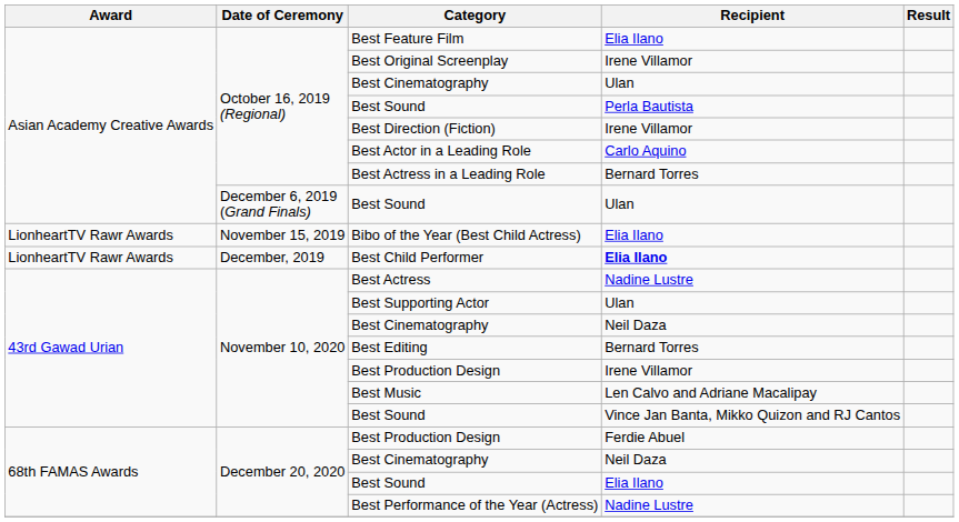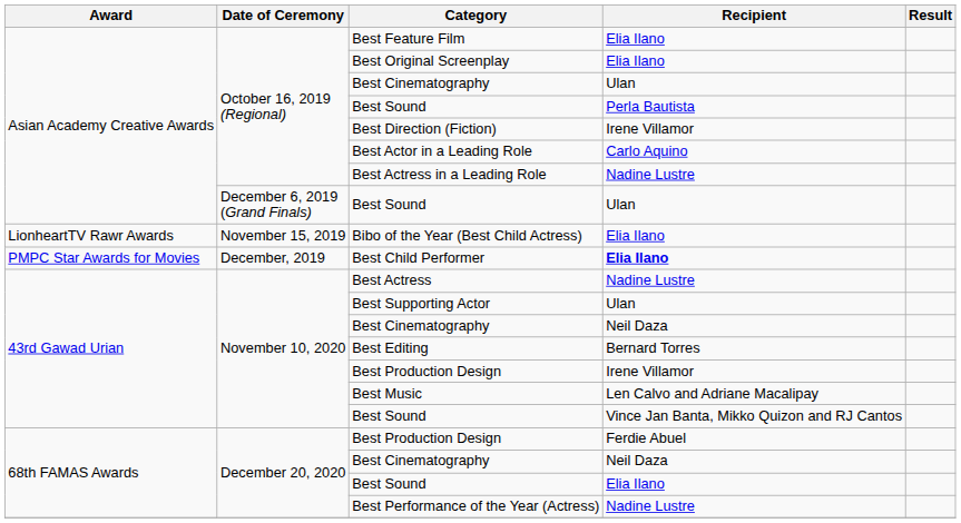 <table class="wikitable">
 <tr>
 <th>Award</th>
 <th>Date of Ceremony</th>
 <th>Category</th>
 <th>Recipient</th>
 <th>Result</th>
 </tr>
 <tr>
 <td rowspan="8">Asian Academy Creative Awards</td>
 <td rowspan="7">October 16, 2019<br><em>(Regional)</em></td>
 <td>Best Feature Film</td>
 <td><a href='#'>Elia Ilano</a></td>
 <td></td>
 </tr>
 <tr>
 <td>Best Original Screenplay</td>
-<td>Irene Villamor</td>
+<td><a href='#'>Elia Ilano</a></td>
 <td></td>
 </tr>
 <tr>
 <td>Best Cinematography</td>
 <td>Ulan</td>
 <td></td>
 </tr>
 <tr>
 <td>Best Sound</td>
 <td><a href='#'>Perla Bautista</a></td>
 <td></td>
 </tr>
 <tr>
 <td>Best Direction (Fiction)</td>
 <td>Irene Villamor</td>
 <td></td>
 </tr>
 <tr>
 <td>Best Actor in a Leading Role</td>
 <td><a href='#'>Carlo Aquino</a></td>
 <td></td>
 </tr>
 <tr>
 <td>Best Actress in a Leading Role</td>
-<td>Bernard Torres</td>
+<td><a href='#'>Nadine Lustre</a></td>
 <td></td>
 </tr>
 <tr>
 <td>December 6, 2019<br>(<em>Grand Finals)</em></td>
 <td>Best Sound</td>
 <td>Ulan</td>
 <td></td>
 </tr>
 <tr>
 <td>LionheartTV Rawr Awards</td>
 <td>November 15, 2019</td>
 <td>Bibo of the Year (Best Child Actress)</td>
 <td><a href='#'>Elia Ilano</a></td>
 <td></td>
 </tr>
 <tr>
-<td>LionheartTV Rawr Awards</td>
+<td><a href='#'>PMPC Star Awards for Movies</a></td>
 <td>December, 2019</td>
 <td>Best Child Performer</td>
 <td><strong><a href='#'>Elia Ilano</a></strong></td>
 <td></td>
 </tr>
 <tr>
 <td rowspan="7"><a href='#'>43rd Gawad Urian</a></td>
 <td rowspan="7">November 10, 2020</td>
 <td>Best Actress</td>
 <td><a href='#'>Nadine Lustre</a></td>
 <td></td>
 </tr>
 <tr>
 <td>Best Supporting Actor</td>
 <td>Ulan</td>
 <td></td>
 </tr>
 <tr>
 <td>Best Cinematography</td>
 <td>Neil Daza</td>
 <td></td>
 </tr>
 <tr>
 <td>Best Editing</td>
 <td>Bernard Torres</td>
 <td></td>
 </tr>
 <tr>
 <td>Best Production Design</td>
 <td>Irene Villamor</td>
 <td></td>
 </tr>
 <tr>
 <td>Best Music</td>
 <td>Len Calvo and Adriane Macalipay</td>
 <td></td>
 </tr>
 <tr>
 <td>Best Sound</td>
 <td>Vince Jan Banta, Mikko Quizon and RJ Cantos</td>
 <td></td>
 </tr>
 <tr>
 <td rowspan="4">68th FAMAS Awards</td>
 <td rowspan="4">December 20, 2020</td>
 <td>Best Production Design</td>
 <td>Ferdie Abuel</td>
 <td></td>
 </tr>
 <tr>
 <td>Best Cinematography</td>
 <td>Neil Daza</td>
 <td></td>
 </tr>
 <tr>
 <td>Best Sound</td>
 <td><a href='#'>Elia Ilano</a></td>
 <td></td>
 </tr>
 <tr>
 <td>Best Performance of the Year (Actress)</td>
 <td><a href='#'>Nadine Lustre</a></td>
 <td></td>
 </tr>
 <tr>
 </tr>
 </table>
